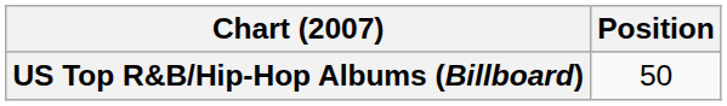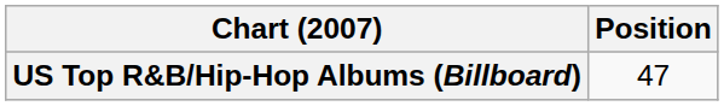 <table class="wikitable sortable plainrowheaders">
 <tr>
 <th scope="col">Chart (2007)</th>
 <th scope="col">Position</th>
 </tr>
 <tr>
 <th scope="row">US Top R&B/Hip-Hop Albums (<em>Billboard</em>)</th>
-<td style="text-align:center;">50</td>
+<td style="text-align:center;">47</td>
 </tr>
 </table>
